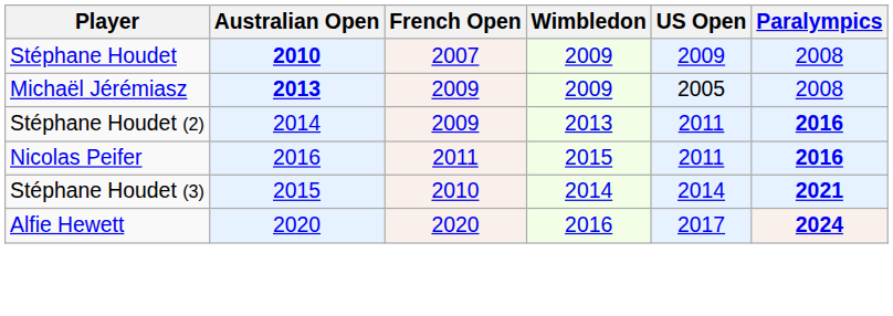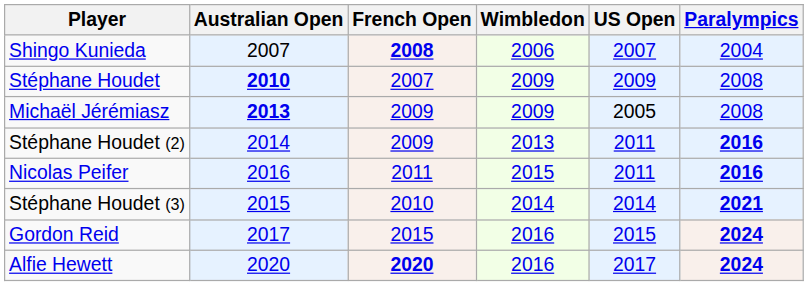 <table class="wikitable sortable" style="text-align:center">
 <tr>
 <th>Player</th>
 <th>Australian Open</th>
 <th>French Open</th>
 <th>Wimbledon</th>
 <th>US Open</th>
 <th><a href='#'>Paralympics</a></th>
+</tr>
+<tr>
+<td style="text-align:left;"> <a href='#'>Shingo Kunieda</a></td>
+<td style="background: #e6f2ff;">2007</td>
+<td style="background: #f9f0eb;"><strong><a href='#'>2008</a></strong></td>
+<td style="background: #f2ffe6;"><a href='#'>2006</a></td>
+<td style="background: #e6f2ff;"><a href='#'>2007</a></td>
+<td style="background: #e6f2ff;"><a href='#'>2004</a></td>
 </tr>
 <tr>
 <td style="text-align:left;"> <a href='#'>Stéphane Houdet</a></td>
 <td style="background: #e6f2ff;"><strong><a href='#'>2010</a></strong></td>
 <td style="background: #f9f0eb;"><a href='#'>2007</a></td>
 <td style="background: #f2ffe6;"><a href='#'>2009</a></td>
 <td style="background: #e6f2ff;"><a href='#'>2009</a></td>
 <td style="background: #e6f2ff;"><a href='#'>2008</a></td>
 </tr>
 <tr>
 <td style="text-align:left;"> <a href='#'>Michaël Jérémiasz</a></td>
 <td style="background: #e6f2ff;"><strong><a href='#'>2013</a></strong></td>
 <td style="background: #f9f0eb;"><a href='#'>2009</a></td>
 <td style="background: #f2ffe6;"><a href='#'>2009</a></td>
 <td style="background: #e6f2ff;">2005</td>
 <td style="background: #e6f2ff;"><a href='#'>2008</a></td>
 </tr>
 <tr>
 <td style="text-align:left;"> Stéphane Houdet <small>(2)</small></td>
 <td style="background: #e6f2ff;"><a href='#'>2014</a></td>
 <td style="background: #f9f0eb;"><a href='#'>2009</a></td>
 <td style="background: #f2ffe6;"><a href='#'>2013</a></td>
 <td style="background: #e6f2ff;"><a href='#'>2011</a></td>
 <td style="background: #e6f2ff;"><strong><a href='#'>2016</a></strong></td>
 </tr>
 <tr>
 <td style="text-align:left;"> <a href='#'>Nicolas Peifer</a></td>
 <td style="background: #e6f2ff;"><a href='#'>2016</a></td>
 <td style="background: #f9f0eb;"><a href='#'>2011</a></td>
 <td style="background: #f2ffe6;"><a href='#'>2015</a></td>
 <td style="background: #e6f2ff;"><a href='#'>2011</a></td>
 <td style="background: #e6f2ff;"><strong><a href='#'>2016</a></strong></td>
 </tr>
 <tr>
 <td style="text-align:left;"> Stéphane Houdet <small>(3)</small></td>
 <td style="background: #e6f2ff;"><a href='#'>2015</a></td>
 <td style="background: #f9f0eb;"><a href='#'>2010</a></td>
 <td style="background: #f2ffe6;"><a href='#'>2014</a></td>
 <td style="background: #e6f2ff;"><a href='#'>2014</a></td>
 <td style="background: #e6f2ff;"><strong><a href='#'>2021</a></strong></td>
 </tr>
 <tr>
+<td style="text-align:left;"> <a href='#'>Gordon Reid</a></td>
+<td style="background: #e6f2ff;"><a href='#'>2017</a></td>
+<td style="background: #f9f0eb;"><a href='#'>2015</a></td>
+<td style="background: #f2ffe6;"><a href='#'>2016</a></td>
+<td style="background: #e6f2ff;"><a href='#'>2015</a></td>
+<td style="background: #f9f0eb;"><strong><a href='#'>2024</a></strong></td>
+</tr>
+<tr>
 <td style="text-align:left;"> <a href='#'>Alfie Hewett</a></td>
 <td style="background: #e6f2ff;"><a href='#'>2020</a></td>
-<td style="background: #f9f0eb;"><a href='#'>2020</a></td>
+<td style="background: #f9f0eb;"><strong><a href='#'>2020</a></strong></td>
 <td style="background: #f2ffe6;"><a href='#'>2016</a></td>
 <td style="background: #e6f2ff;"><a href='#'>2017</a></td>
 <td style="background: #f9f0eb;"><strong><a href='#'>2024</a></strong></td>
 </tr>
 </table>
